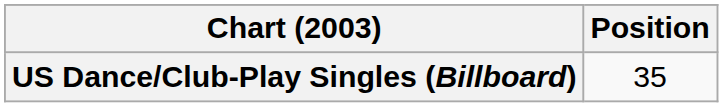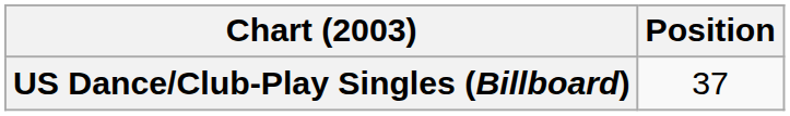 <table class="wikitable plainrowheaders">
 <tr>
 <th>Chart (2003)</th>
 <th>Position</th>
 </tr>
 <tr>
 <th scope="row">US Dance/Club-Play Singles (<em>Billboard</em>)</th>
-<td style="text-align:center;">35</td>
+<td style="text-align:center;">37</td>
 </tr>
 </table>
